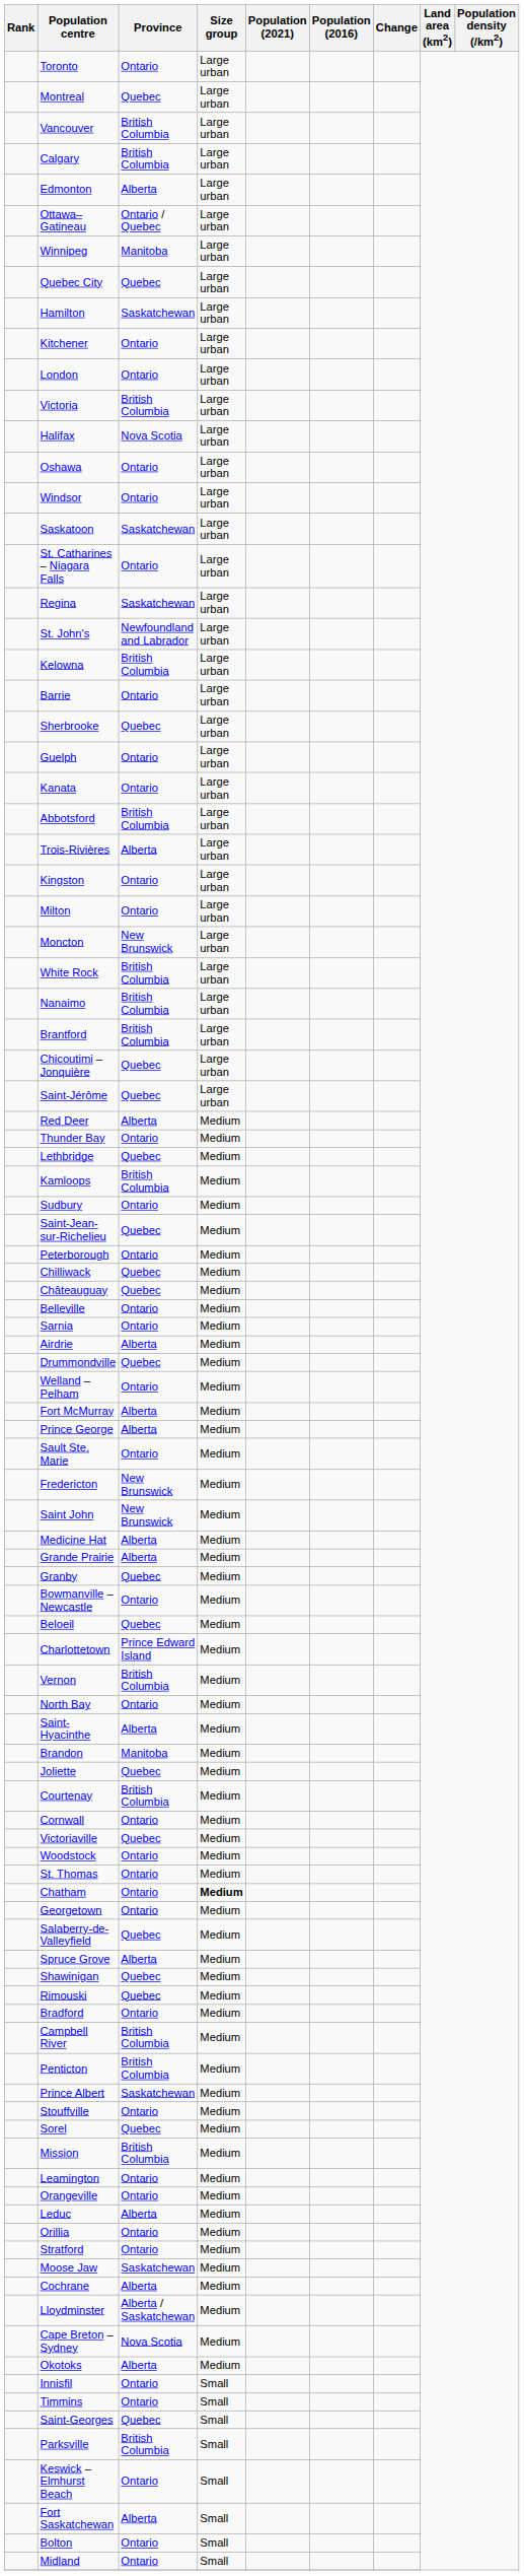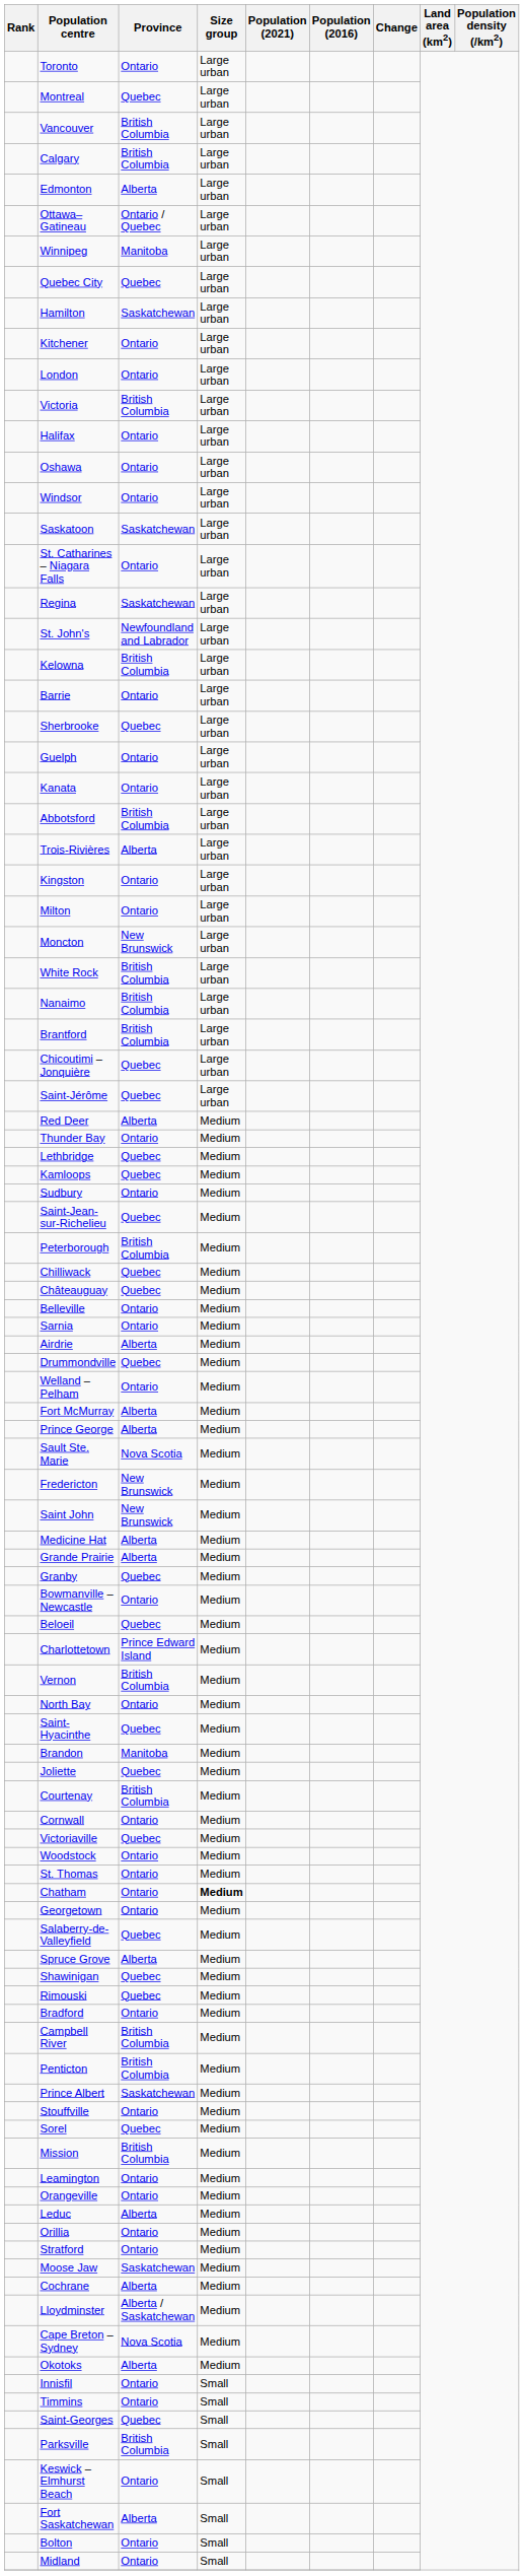 <table class="wikitable sortable">
 <tr>
 <th>Rank</th>
 <th>Population centre</th>
 <th>Province</th>
 <th>Size group</th>
 <th>Population (2021)</th>
 <th>Population (2016)</th>
 <th>Change</th>
 <th>Land area (km<sup>2</sup>)</th>
 <th>Population density (/km<sup>2</sup>)</th>
 </tr>
 <tr>
 <td scope=row align=center></td>
 <td><a href='#'>Toronto</a></td>
 <td><a href='#'>Ontario</a></td>
 <td>Large urban</td>
 <td></td>
 <td align=right></td>
 <td align=right></td>
 </tr>
 <tr>
 <td scope=row align=center></td>
 <td><a href='#'>Montreal</a></td>
 <td><a href='#'>Quebec</a></td>
 <td>Large urban</td>
 <td></td>
 <td align=right></td>
 <td align=right></td>
 </tr>
 <tr>
 <td scope=row align=center></td>
 <td><a href='#'>Vancouver</a></td>
 <td><a href='#'>British Columbia</a></td>
 <td>Large urban</td>
 <td></td>
 <td align=right></td>
 <td align=right></td>
 </tr>
 <tr>
 <td scope=row align=center></td>
 <td><a href='#'>Calgary</a></td>
 <td><a href='#'>British Columbia</a></td>
 <td>Large urban</td>
 <td></td>
 <td align=right></td>
 <td align=right></td>
 </tr>
 <tr>
 <td scope=row align=center></td>
 <td><a href='#'>Edmonton</a></td>
 <td><a href='#'>Alberta</a></td>
 <td>Large urban</td>
 <td></td>
 <td align=right></td>
 <td align=right></td>
 </tr>
 <tr>
 <td scope=row align=center></td>
 <td><a href='#'>Ottawa–Gatineau</a></td>
 <td><a href='#'>Ontario</a> / <a href='#'>Quebec</a></td>
 <td>Large urban</td>
 <td></td>
 <td align=right></td>
 <td align=right></td>
 </tr>
 <tr>
 <td scope=row align=center></td>
 <td><a href='#'>Winnipeg</a></td>
 <td><a href='#'>Manitoba</a></td>
 <td>Large urban</td>
 <td></td>
 <td align=right></td>
 <td align=right></td>
 </tr>
 <tr>
 <td scope=row align=center></td>
 <td><a href='#'>Quebec City</a></td>
 <td><a href='#'>Quebec</a></td>
 <td>Large urban</td>
 <td></td>
 <td align=right></td>
 <td align=right></td>
 </tr>
 <tr>
 <td scope=row align=center></td>
 <td><a href='#'>Hamilton</a></td>
 <td><a href='#'>Saskatchewan</a></td>
 <td>Large urban</td>
 <td></td>
 <td align=right></td>
 <td align=right></td>
 </tr>
 <tr>
 <td scope=row align=center></td>
 <td><a href='#'>Kitchener</a></td>
 <td><a href='#'>Ontario</a></td>
 <td>Large urban</td>
 <td></td>
 <td align=right></td>
 <td align=right></td>
 </tr>
 <tr>
 <td scope=row align=center></td>
 <td><a href='#'>London</a></td>
 <td><a href='#'>Ontario</a></td>
 <td>Large urban</td>
 <td></td>
 <td align=right></td>
 <td align=right></td>
 </tr>
 <tr>
 <td scope=row align=center></td>
 <td><a href='#'>Victoria</a></td>
 <td><a href='#'>British Columbia</a></td>
 <td>Large urban</td>
 <td></td>
 <td align=right></td>
 <td align=right></td>
 </tr>
 <tr>
 <td scope=row align=center></td>
 <td><a href='#'>Halifax</a></td>
-<td><a href='#'>Nova Scotia</a></td>
+<td><a href='#'>Ontario</a></td>
 <td>Large urban</td>
 <td></td>
 <td align=right></td>
 <td align=right></td>
 </tr>
 <tr>
 <td scope=row align=center></td>
 <td><a href='#'>Oshawa</a></td>
 <td><a href='#'>Ontario</a></td>
 <td>Large urban</td>
 <td></td>
 <td align=right></td>
 <td align=right></td>
 </tr>
 <tr>
 <td scope=row align=center></td>
 <td><a href='#'>Windsor</a></td>
 <td><a href='#'>Ontario</a></td>
 <td>Large urban</td>
 <td></td>
 <td align=right></td>
 <td align=right></td>
 </tr>
 <tr>
 <td scope=row align=center></td>
 <td><a href='#'>Saskatoon</a></td>
 <td><a href='#'>Saskatchewan</a></td>
 <td>Large urban</td>
 <td></td>
 <td align=right></td>
 <td align=right></td>
 </tr>
 <tr>
 <td scope=row align=center></td>
 <td><a href='#'>St. Catharines</a> – <a href='#'>Niagara Falls</a></td>
 <td><a href='#'>Ontario</a></td>
 <td>Large urban</td>
 <td></td>
 <td align=right></td>
 <td align=right></td>
 </tr>
 <tr>
 <td scope=row align=center></td>
 <td><a href='#'>Regina</a></td>
 <td><a href='#'>Saskatchewan</a></td>
 <td>Large urban</td>
 <td></td>
 <td align=right></td>
 <td align=right></td>
 </tr>
 <tr>
 <td scope=row align=center></td>
 <td><a href='#'>St. John's</a></td>
 <td><a href='#'>Newfoundland and Labrador</a></td>
 <td>Large urban</td>
 <td></td>
 <td align=right></td>
 <td align=right></td>
 </tr>
 <tr>
 <td scope=row align=center></td>
 <td><a href='#'>Kelowna</a></td>
 <td><a href='#'>British Columbia</a></td>
 <td>Large urban</td>
 <td></td>
 <td align=right></td>
 <td align=right></td>
 </tr>
 <tr>
 <td scope=row align=center></td>
 <td><a href='#'>Barrie</a></td>
 <td><a href='#'>Ontario</a></td>
 <td>Large urban</td>
 <td></td>
 <td align=right></td>
 <td align=right></td>
 </tr>
 <tr>
 <td scope=row align=center></td>
 <td><a href='#'>Sherbrooke</a></td>
 <td><a href='#'>Quebec</a></td>
 <td>Large urban</td>
 <td></td>
 <td align=right></td>
 <td align=right></td>
 </tr>
 <tr>
 <td scope=row align=center></td>
 <td><a href='#'>Guelph</a></td>
 <td><a href='#'>Ontario</a></td>
 <td>Large urban</td>
 <td></td>
 <td align=right></td>
 <td align=right></td>
 </tr>
 <tr>
 <td scope=row align=center></td>
 <td><a href='#'>Kanata</a></td>
 <td><a href='#'>Ontario</a></td>
 <td>Large urban</td>
 <td></td>
 <td align=right></td>
 <td align=right></td>
 </tr>
 <tr>
 <td scope=row align=center></td>
 <td><a href='#'>Abbotsford</a></td>
 <td><a href='#'>British Columbia</a></td>
 <td>Large urban</td>
 <td></td>
 <td align=right></td>
 <td align=right></td>
 </tr>
 <tr>
 <td scope=row align=center></td>
 <td><a href='#'>Trois-Rivières</a></td>
 <td><a href='#'>Alberta</a></td>
 <td>Large urban</td>
 <td></td>
 <td align=right></td>
 <td align=right></td>
 </tr>
 <tr>
 <td scope=row align=center></td>
 <td><a href='#'>Kingston</a></td>
 <td><a href='#'>Ontario</a></td>
 <td>Large urban</td>
 <td></td>
 <td align=right></td>
 <td align=right></td>
 </tr>
 <tr>
 <td scope=row align=center></td>
 <td><a href='#'>Milton</a></td>
 <td><a href='#'>Ontario</a></td>
 <td>Large urban</td>
 <td></td>
 <td align=right></td>
 <td align=right></td>
 </tr>
 <tr>
 <td scope=row align=center></td>
 <td><a href='#'>Moncton</a></td>
 <td><a href='#'>New Brunswick</a></td>
 <td>Large urban</td>
 <td></td>
 <td align=right></td>
 <td align=right></td>
 </tr>
 <tr>
 <td scope=row align=center></td>
 <td><a href='#'>White Rock</a></td>
 <td><a href='#'>British Columbia</a></td>
 <td>Large urban</td>
 <td></td>
 <td align=right></td>
 <td align=right></td>
 </tr>
 <tr>
 <td scope=row align=center></td>
 <td><a href='#'>Nanaimo</a></td>
 <td><a href='#'>British Columbia</a></td>
 <td>Large urban</td>
 <td></td>
 <td align=right></td>
 <td align=right></td>
 </tr>
 <tr>
 <td scope=row align=center></td>
 <td><a href='#'>Brantford</a></td>
 <td><a href='#'>British Columbia</a></td>
 <td>Large urban</td>
 <td></td>
 <td align=right></td>
 <td align=right></td>
 </tr>
 <tr>
 <td scope=row align=center></td>
 <td><a href='#'>Chicoutimi</a> – <a href='#'>Jonquière</a></td>
 <td><a href='#'>Quebec</a></td>
 <td>Large urban</td>
 <td></td>
 <td align=right></td>
 <td align=right></td>
 </tr>
 <tr>
 <td scope=row align=center></td>
 <td><a href='#'>Saint-Jérôme</a></td>
 <td><a href='#'>Quebec</a></td>
 <td>Large urban</td>
 <td></td>
 <td align=right></td>
 <td align=right></td>
 </tr>
 <tr>
 <td scope=row align=center></td>
 <td><a href='#'>Red Deer</a></td>
 <td><a href='#'>Alberta</a></td>
 <td>Medium</td>
 <td></td>
 <td align=right></td>
 <td align=right></td>
 </tr>
 <tr>
 <td scope=row align=center></td>
 <td><a href='#'>Thunder Bay</a></td>
 <td><a href='#'>Ontario</a></td>
 <td>Medium</td>
 <td></td>
 <td align=right></td>
 <td align=right></td>
 </tr>
 <tr>
 <td scope=row align=center></td>
 <td><a href='#'>Lethbridge</a></td>
 <td><a href='#'>Quebec</a></td>
 <td>Medium</td>
 <td></td>
 <td align=right></td>
 <td align=right></td>
 </tr>
 <tr>
 <td scope=row align=center></td>
 <td><a href='#'>Kamloops</a></td>
-<td><a href='#'>British Columbia</a></td>
+<td><a href='#'>Quebec</a></td>
 <td>Medium</td>
 <td></td>
 <td align=right></td>
 <td align=right></td>
 </tr>
 <tr>
 <td scope=row align=center></td>
 <td><a href='#'>Sudbury</a></td>
 <td><a href='#'>Ontario</a></td>
 <td>Medium</td>
 <td></td>
 <td align=right></td>
 <td align=right></td>
 </tr>
 <tr>
 <td scope=row align=center></td>
 <td><a href='#'>Saint-Jean-sur-Richelieu</a></td>
 <td><a href='#'>Quebec</a></td>
 <td>Medium</td>
 <td></td>
 <td align=right></td>
 <td align=right></td>
 </tr>
 <tr>
 <td scope=row align=center></td>
 <td><a href='#'>Peterborough</a></td>
-<td><a href='#'>Ontario</a></td>
+<td><a href='#'>British Columbia</a></td>
 <td>Medium</td>
 <td></td>
 <td align=right></td>
 <td align=right></td>
 </tr>
 <tr>
 <td scope=row align=center></td>
 <td><a href='#'>Chilliwack</a></td>
 <td><a href='#'>Quebec</a></td>
 <td>Medium</td>
 <td></td>
 <td align=right></td>
 <td align=right></td>
 </tr>
 <tr>
 <td scope=row align=center></td>
 <td><a href='#'>Châteauguay</a></td>
 <td><a href='#'>Quebec</a></td>
 <td>Medium</td>
 <td></td>
 <td align=right></td>
 <td align=right></td>
 </tr>
 <tr>
 <td scope=row align=center></td>
 <td><a href='#'>Belleville</a></td>
 <td><a href='#'>Ontario</a></td>
 <td>Medium</td>
 <td></td>
 <td align=right></td>
 <td align=right></td>
 </tr>
 <tr>
 <td scope=row align=center></td>
 <td><a href='#'>Sarnia</a></td>
 <td><a href='#'>Ontario</a></td>
 <td>Medium</td>
 <td></td>
 <td align=right></td>
 <td align=right></td>
 </tr>
 <tr>
 <td scope=row align=center></td>
 <td><a href='#'>Airdrie</a></td>
 <td><a href='#'>Alberta</a></td>
 <td>Medium</td>
 <td></td>
 <td align=right></td>
 <td align=right></td>
 </tr>
 <tr>
 <td scope=row align=center></td>
 <td><a href='#'>Drummondville</a></td>
 <td><a href='#'>Quebec</a></td>
 <td>Medium</td>
 <td></td>
 <td align=right></td>
 <td align=right></td>
 </tr>
 <tr>
 <td scope=row align=center></td>
 <td><a href='#'>Welland</a> – <a href='#'>Pelham</a></td>
 <td><a href='#'>Ontario</a></td>
 <td>Medium</td>
 <td></td>
 <td align=right></td>
 <td align=right></td>
 </tr>
 <tr>
 <td scope=row align=center></td>
 <td><a href='#'>Fort McMurray</a></td>
 <td><a href='#'>Alberta</a></td>
 <td>Medium</td>
 <td></td>
 <td align=right></td>
 <td align=right></td>
 </tr>
 <tr>
 <td scope=row align=center></td>
 <td><a href='#'>Prince George</a></td>
 <td><a href='#'>Alberta</a></td>
 <td>Medium</td>
 <td></td>
 <td align=right></td>
 <td align=right></td>
 </tr>
 <tr>
 <td scope=row align=center></td>
 <td><a href='#'>Sault Ste. Marie</a></td>
-<td><a href='#'>Ontario</a></td>
+<td><a href='#'>Nova Scotia</a></td>
 <td>Medium</td>
 <td></td>
 <td align=right></td>
 <td align=right></td>
 </tr>
 <tr>
 <td scope=row align=center></td>
 <td><a href='#'>Fredericton</a></td>
 <td><a href='#'>New Brunswick</a></td>
 <td>Medium</td>
 <td></td>
 <td align=right></td>
 <td align=right></td>
 </tr>
 <tr>
 <td scope=row align=center></td>
 <td><a href='#'>Saint John</a></td>
 <td><a href='#'>New Brunswick</a></td>
 <td>Medium</td>
 <td></td>
 <td align=right></td>
 <td align=right></td>
 </tr>
 <tr>
 <td scope=row align=center></td>
 <td><a href='#'>Medicine Hat</a></td>
 <td><a href='#'>Alberta</a></td>
 <td>Medium</td>
 <td></td>
 <td align=right></td>
 <td align=right></td>
 </tr>
 <tr>
 <td scope=row align=center></td>
 <td><a href='#'>Grande Prairie</a></td>
 <td><a href='#'>Alberta</a></td>
 <td>Medium</td>
 <td></td>
 <td align=right></td>
 <td align=right></td>
 </tr>
 <tr>
 <td scope=row align=center></td>
 <td><a href='#'>Granby</a></td>
 <td><a href='#'>Quebec</a></td>
 <td>Medium</td>
 <td></td>
 <td align=right></td>
 <td align=right></td>
 </tr>
 <tr>
 <td scope=row align=center></td>
 <td><a href='#'>Bowmanville</a> – <a href='#'>Newcastle</a></td>
 <td><a href='#'>Ontario</a></td>
 <td>Medium</td>
 <td></td>
 <td align=right></td>
 <td align=right></td>
 </tr>
 <tr>
 <td scope=row align=center></td>
 <td><a href='#'>Beloeil</a></td>
 <td><a href='#'>Quebec</a></td>
 <td>Medium</td>
 <td></td>
 <td align=right></td>
 <td align=right></td>
 </tr>
 <tr>
 <td scope=row align=center></td>
 <td><a href='#'>Charlottetown</a></td>
 <td><a href='#'>Prince Edward Island</a></td>
 <td>Medium</td>
 <td></td>
 <td align=right></td>
 <td align=right></td>
 </tr>
 <tr>
 <td scope=row align=center></td>
 <td><a href='#'>Vernon</a></td>
 <td><a href='#'>British Columbia</a></td>
 <td>Medium</td>
 <td></td>
 <td align=right></td>
 <td align=right></td>
 </tr>
 <tr>
 <td scope=row align=center></td>
 <td><a href='#'>North Bay</a></td>
 <td><a href='#'>Ontario</a></td>
 <td>Medium</td>
 <td></td>
 <td align=right></td>
 <td align=right></td>
 </tr>
 <tr>
 <td scope=row align=center></td>
 <td><a href='#'>Saint-Hyacinthe</a></td>
-<td><a href='#'>Alberta</a></td>
+<td><a href='#'>Quebec</a></td>
 <td>Medium</td>
 <td></td>
 <td align=right></td>
 <td align=right></td>
 </tr>
 <tr>
 <td scope=row align=center></td>
 <td><a href='#'>Brandon</a></td>
 <td><a href='#'>Manitoba</a></td>
 <td>Medium</td>
 <td></td>
 <td align=right></td>
 <td align=right></td>
 </tr>
 <tr>
 <td scope=row align=center></td>
 <td><a href='#'>Joliette</a></td>
 <td><a href='#'>Quebec</a></td>
 <td>Medium</td>
 <td></td>
 <td align=right></td>
 <td align=right></td>
 </tr>
 <tr>
 <td scope=row align=center></td>
 <td><a href='#'>Courtenay</a></td>
 <td><a href='#'>British Columbia</a></td>
 <td>Medium</td>
 <td></td>
 <td align=right></td>
 <td align=right></td>
 </tr>
 <tr>
 <td scope=row align=center></td>
 <td><a href='#'>Cornwall</a></td>
 <td><a href='#'>Ontario</a></td>
 <td>Medium</td>
 <td></td>
 <td align=right></td>
 <td align=right></td>
 </tr>
 <tr>
 <td scope=row align=center></td>
 <td><a href='#'>Victoriaville</a></td>
 <td><a href='#'>Quebec</a></td>
 <td>Medium</td>
 <td></td>
 <td align=right></td>
 <td align=right></td>
 </tr>
 <tr>
 <td scope=row align=center></td>
 <td><a href='#'>Woodstock</a></td>
 <td><a href='#'>Ontario</a></td>
 <td>Medium</td>
 <td></td>
 <td align=right></td>
 <td align=right></td>
 </tr>
 <tr>
 <td scope=row align=center></td>
 <td><a href='#'>St. Thomas</a></td>
 <td><a href='#'>Ontario</a></td>
 <td>Medium</td>
 <td></td>
 <td align=right></td>
 <td align=right></td>
 </tr>
 <tr>
 <td scope=row align=center></td>
 <td><a href='#'>Chatham</a></td>
 <td><a href='#'>Ontario</a></td>
 <td><strong>Medium</strong></td>
 <td></td>
 <td align=right></td>
 <td align=right></td>
 </tr>
 <tr>
 <td scope=row align=center></td>
 <td><a href='#'>Georgetown</a></td>
 <td><a href='#'>Ontario</a></td>
 <td>Medium</td>
 <td></td>
 <td align=right></td>
 <td align=right></td>
 </tr>
 <tr>
 <td scope=row align=center></td>
 <td><a href='#'>Salaberry-de-Valleyfield</a></td>
 <td><a href='#'>Quebec</a></td>
 <td>Medium</td>
 <td></td>
 <td align=right></td>
 <td align=right></td>
 </tr>
 <tr>
 <td scope=row align=center></td>
 <td><a href='#'>Spruce Grove</a></td>
 <td><a href='#'>Alberta</a></td>
 <td>Medium</td>
 <td></td>
 <td align=right></td>
 <td align=right></td>
 </tr>
 <tr>
 <td scope=row align=center></td>
 <td><a href='#'>Shawinigan</a></td>
 <td><a href='#'>Quebec</a></td>
 <td>Medium</td>
 <td></td>
 <td align=right></td>
 <td align=right></td>
 </tr>
 <tr>
 <td scope=row align=center></td>
 <td><a href='#'>Rimouski</a></td>
 <td><a href='#'>Quebec</a></td>
 <td>Medium</td>
 <td></td>
 <td align=right></td>
 <td align=right></td>
 </tr>
 <tr>
 <td scope=row align=center></td>
 <td><a href='#'>Bradford</a></td>
 <td><a href='#'>Ontario</a></td>
 <td>Medium</td>
 <td></td>
 <td align=right></td>
 <td align=right></td>
 </tr>
 <tr>
 <td scope=row align=center></td>
 <td><a href='#'>Campbell River</a></td>
 <td><a href='#'>British Columbia</a></td>
 <td>Medium</td>
 <td></td>
 <td align=right></td>
 <td align=right></td>
 </tr>
 <tr>
 <td scope=row align=center></td>
 <td><a href='#'>Penticton</a></td>
 <td><a href='#'>British Columbia</a></td>
 <td>Medium</td>
 <td></td>
 <td align=right></td>
 <td align=right></td>
 </tr>
 <tr>
 <td scope=row align=center></td>
 <td><a href='#'>Prince Albert</a></td>
 <td><a href='#'>Saskatchewan</a></td>
 <td>Medium</td>
 <td></td>
 <td align=right></td>
 <td align=right></td>
 </tr>
 <tr>
 <td scope=row align=center></td>
 <td><a href='#'>Stouffville</a></td>
 <td><a href='#'>Ontario</a></td>
 <td>Medium</td>
 <td></td>
 <td align=right></td>
 <td align=right></td>
 </tr>
 <tr>
 <td scope=row align=center></td>
 <td><a href='#'>Sorel</a></td>
 <td><a href='#'>Quebec</a></td>
 <td>Medium</td>
 <td></td>
 <td align=right></td>
 <td align=right></td>
 </tr>
 <tr>
 <td scope=row align=center></td>
 <td><a href='#'>Mission</a></td>
 <td><a href='#'>British Columbia</a></td>
 <td>Medium</td>
 <td></td>
 <td align=right></td>
 <td align=right></td>
 </tr>
 <tr>
 <td scope=row align=center></td>
 <td><a href='#'>Leamington</a></td>
 <td><a href='#'>Ontario</a></td>
 <td>Medium</td>
 <td></td>
 <td align=right></td>
 <td align=right></td>
 </tr>
 <tr>
 <td scope=row align=center></td>
 <td><a href='#'>Orangeville</a></td>
 <td><a href='#'>Ontario</a></td>
 <td>Medium</td>
 <td></td>
 <td align=right></td>
 <td align=right></td>
 </tr>
 <tr>
 <td scope=row align=center></td>
 <td><a href='#'>Leduc</a></td>
 <td><a href='#'>Alberta</a></td>
 <td>Medium</td>
 <td></td>
 <td align=right></td>
 <td align=right></td>
 </tr>
 <tr>
 <td scope=row align=center></td>
 <td><a href='#'>Orillia</a></td>
 <td><a href='#'>Ontario</a></td>
 <td>Medium</td>
 <td></td>
 <td align=right></td>
 <td align=right></td>
 </tr>
 <tr>
 <td scope=row align=center></td>
 <td><a href='#'>Stratford</a></td>
 <td><a href='#'>Ontario</a></td>
 <td>Medium</td>
 <td></td>
 <td align=right></td>
 <td align=right></td>
 </tr>
 <tr>
 <td scope=row align=center></td>
 <td><a href='#'>Moose Jaw</a></td>
 <td><a href='#'>Saskatchewan</a></td>
 <td>Medium</td>
 <td></td>
 <td align=right></td>
 <td align=right></td>
 </tr>
 <tr>
 <td scope=row align=center></td>
 <td><a href='#'>Cochrane</a></td>
 <td><a href='#'>Alberta</a></td>
 <td>Medium</td>
 <td></td>
 <td align=right></td>
 <td align=right></td>
 </tr>
 <tr>
 <td scope=row align=center></td>
 <td><a href='#'>Lloydminster</a></td>
 <td><a href='#'>Alberta</a> / <a href='#'>Saskatchewan</a></td>
 <td>Medium</td>
 <td></td>
 <td align=right></td>
 <td align=right></td>
 </tr>
 <tr>
 <td scope=row align=center></td>
 <td><a href='#'>Cape Breton</a> – <a href='#'>Sydney</a></td>
 <td><a href='#'>Nova Scotia</a></td>
 <td>Medium</td>
 <td></td>
 <td align=right></td>
 <td align=right></td>
 </tr>
 <tr>
 <td scope=row align=center></td>
 <td><a href='#'>Okotoks</a></td>
 <td><a href='#'>Alberta</a></td>
 <td>Medium</td>
 <td></td>
 <td align=right></td>
 <td align=right></td>
 </tr>
 <tr>
 <td scope=row align=center></td>
 <td><a href='#'>Innisfil</a></td>
 <td><a href='#'>Ontario</a></td>
 <td>Small</td>
 <td></td>
 <td align=right></td>
 <td align=right></td>
 </tr>
 <tr>
 <td scope=row align=center></td>
 <td><a href='#'>Timmins</a></td>
 <td><a href='#'>Ontario</a></td>
 <td>Small</td>
 <td></td>
 <td align=right></td>
 <td align=right></td>
 </tr>
 <tr>
 <td scope=row align=center></td>
 <td><a href='#'>Saint-Georges</a></td>
 <td><a href='#'>Quebec</a></td>
 <td>Small</td>
 <td></td>
 <td align=right></td>
 <td align=right></td>
 </tr>
 <tr>
 <td scope=row align=center></td>
 <td><a href='#'>Parksville</a></td>
 <td><a href='#'>British Columbia</a></td>
 <td>Small</td>
 <td></td>
 <td align=right></td>
 <td align=right></td>
 </tr>
 <tr>
 <td scope=row align=center></td>
 <td><a href='#'>Keswick</a> – <a href='#'>Elmhurst Beach</a></td>
 <td><a href='#'>Ontario</a></td>
 <td>Small</td>
 <td></td>
 <td align=right></td>
 <td align=right></td>
 </tr>
 <tr>
 <td scope=row align=center></td>
 <td><a href='#'>Fort Saskatchewan</a></td>
 <td><a href='#'>Alberta</a></td>
 <td>Small</td>
 <td></td>
 <td align=right></td>
 <td align=right></td>
 </tr>
 <tr>
 <td scope=row align=center></td>
 <td><a href='#'>Bolton</a></td>
 <td><a href='#'>Ontario</a></td>
 <td>Small</td>
 <td></td>
 <td align=right></td>
 <td align=right></td>
 </tr>
 <tr>
 <td scope=row align=center></td>
 <td><a href='#'>Midland</a></td>
 <td><a href='#'>Ontario</a></td>
 <td>Small</td>
 <td></td>
 <td align=right></td>
 <td align=right></td>
 </tr>
 <tr>
 </tr>
 </table>
